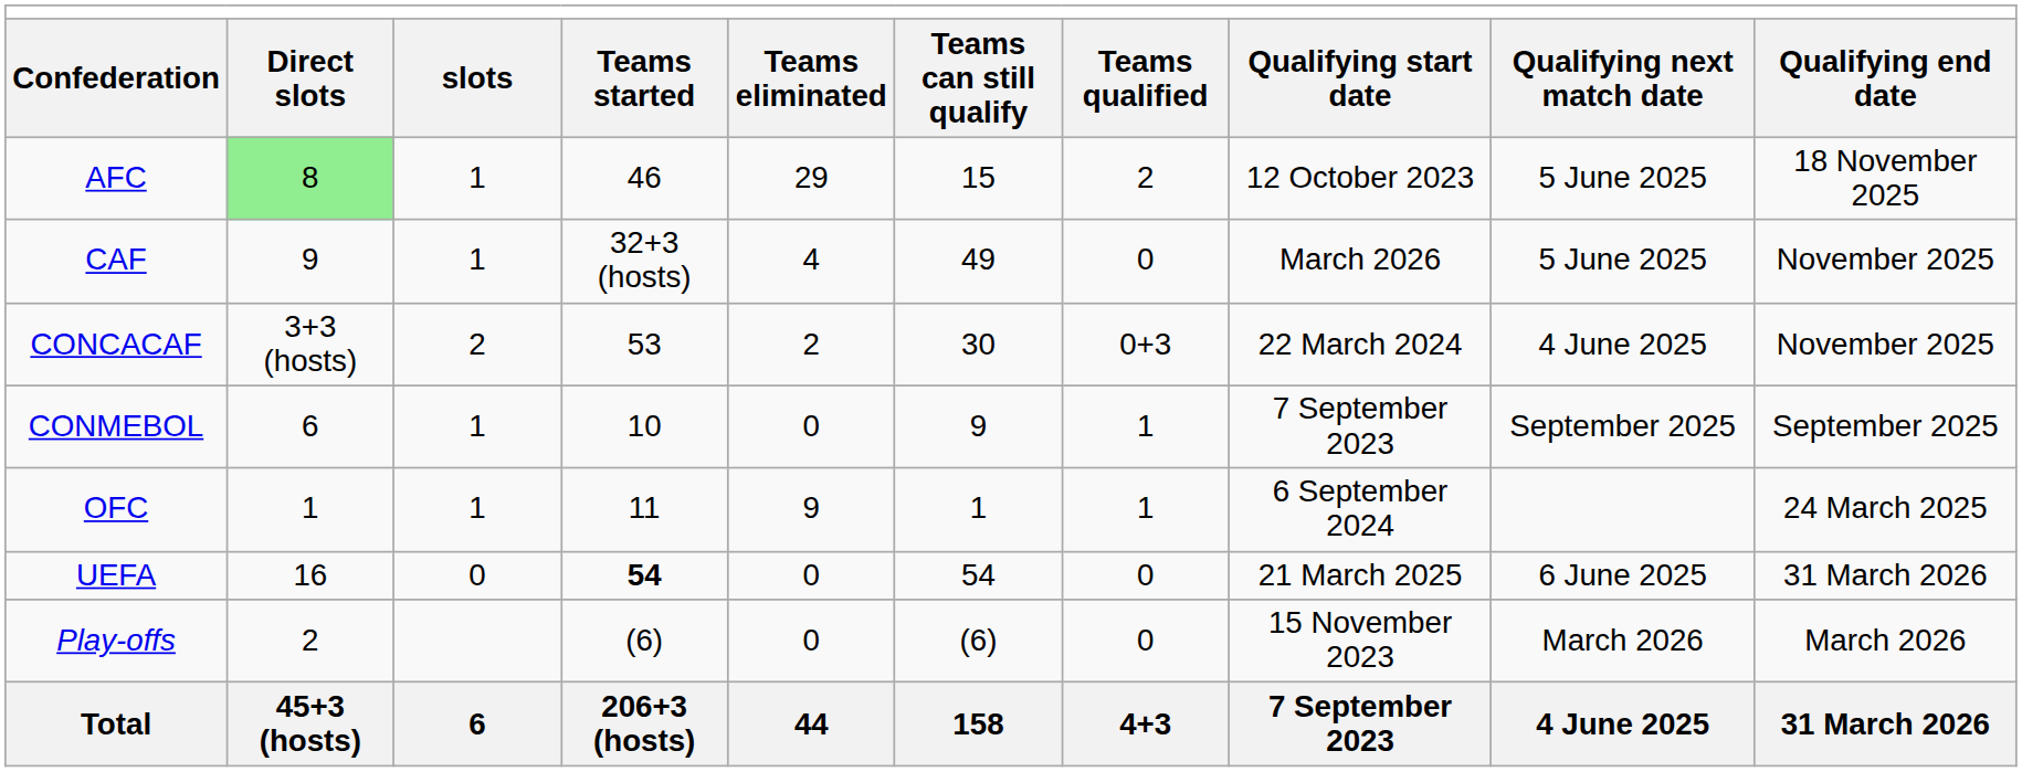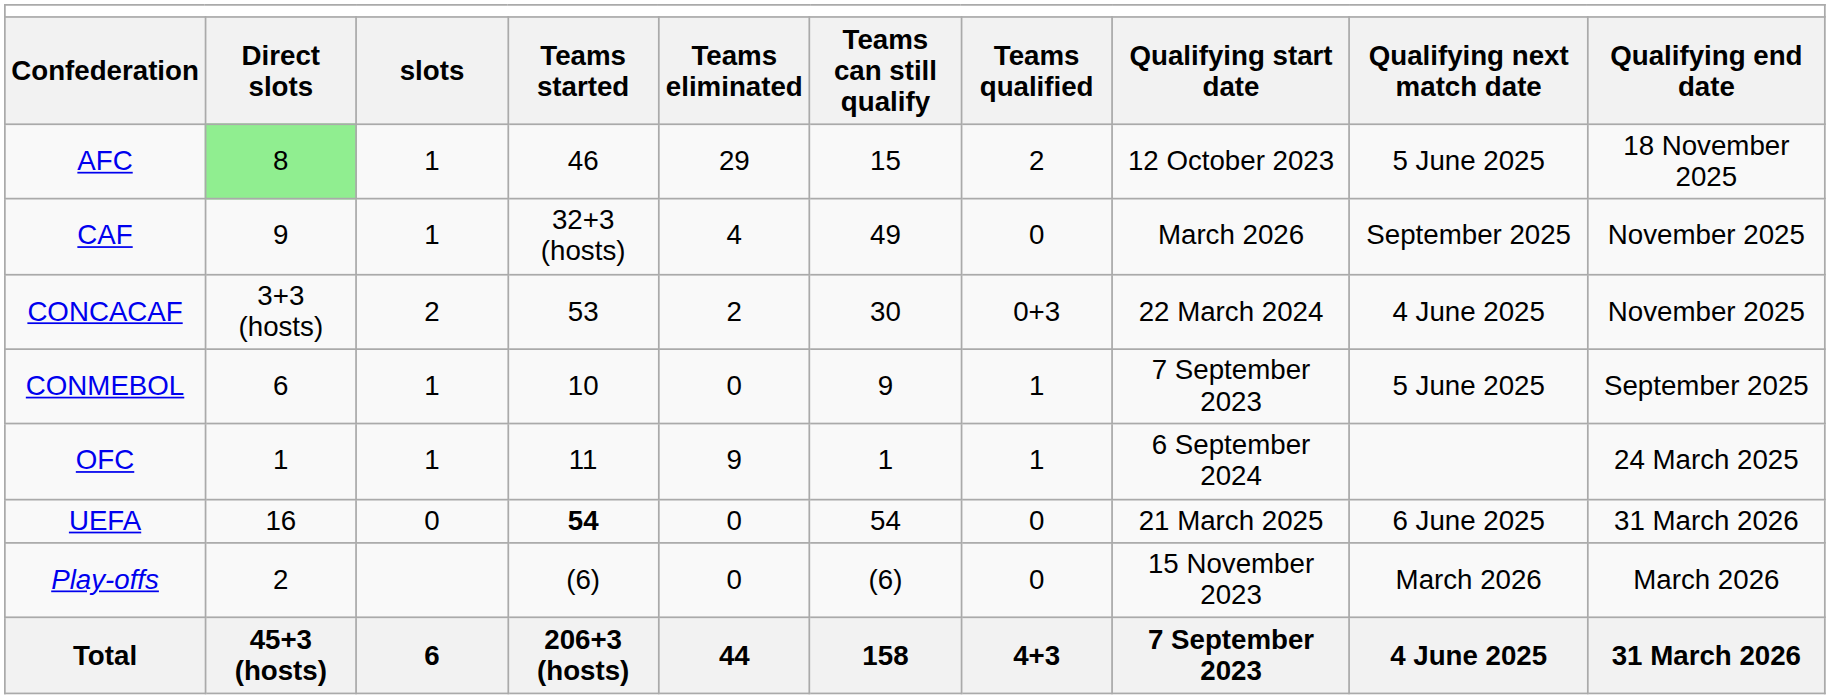 <table class="wikitable" style="text-align: center;">
 <tr>
 <td colspan="10" style="background:white"></td>
 </tr>
 <tr>
 <th width=100>Confederation</th>
 <th width=80>Direct slots</th>
 <th width=80> slots</th>
 <th width=80>Teams started</th>
 <th width=80>Teams eliminated</th>
 <th width=80>Teams can still qualify</th>
 <th width=80>Teams qualified</th>
 <th width=130>Qualifying start date</th>
 <th width=130>Qualifying next match date</th>
 <th width=130>Qualifying end date</th>
 </tr>
 <tr>
 <td><a href='#'>AFC</a></td>
 <td style="background: lightgreen;">8</td>
 <td>1</td>
 <td>46</td>
 <td>29</td>
 <td>15</td>
 <td>2</td>
 <td>12 October 2023</td>
 <td>5 June 2025</td>
 <td>18 November 2025</td>
 </tr>
 <tr>
 <td><a href='#'>CAF</a></td>
 <td>9</td>
 <td>1</td>
 <td>32+3 (hosts)</td>
 <td>4</td>
 <td>49</td>
 <td>0</td>
 <td>March 2026</td>
-<td>5 June 2025</td>
+<td>September 2025</td>
 <td>November 2025</td>
 </tr>
 <tr>
 <td><a href='#'>CONCACAF</a></td>
 <td>3+3 (hosts)</td>
 <td>2</td>
 <td>53</td>
 <td>2</td>
 <td>30</td>
 <td>0+3</td>
 <td>22 March 2024</td>
 <td>4 June 2025</td>
 <td>November 2025</td>
 </tr>
 <tr>
 <td><a href='#'>CONMEBOL</a></td>
 <td>6</td>
 <td>1</td>
 <td>10</td>
 <td>0</td>
 <td>9</td>
 <td>1</td>
 <td>7 September 2023</td>
-<td>September 2025</td>
+<td>5 June 2025</td>
 <td>September 2025</td>
 </tr>
 <tr>
 <td><a href='#'>OFC</a></td>
 <td>1</td>
 <td>1</td>
 <td>11</td>
 <td>9</td>
 <td>1</td>
 <td>1</td>
 <td>6 September 2024</td>
 <td></td>
 <td>24 March 2025</td>
 </tr>
 <tr>
 <td><a href='#'>UEFA</a></td>
 <td>16</td>
 <td>0</td>
 <td><strong>54</strong></td>
 <td>0</td>
 <td>54</td>
 <td>0</td>
 <td>21 March 2025</td>
 <td>6 June 2025</td>
 <td>31 March 2026</td>
 </tr>
 <tr>
 <td><em><a href='#'>Play-offs</a></em></td>
 <td>2</td>
 <td></td>
 <td>(6)</td>
 <td>0</td>
 <td>(6)</td>
 <td>0</td>
 <td>15 November 2023</td>
 <td>March 2026</td>
 <td>March 2026</td>
 </tr>
 <tr>
 <th>Total</th>
 <th>45+3 (hosts)</th>
 <th>6</th>
 <th>206+3 (hosts)</th>
 <th>44</th>
 <th>158</th>
 <th>4+3</th>
 <th>7 September 2023</th>
 <th>4 June 2025</th>
 <th>31 March 2026</th>
 </tr>
 </table>
